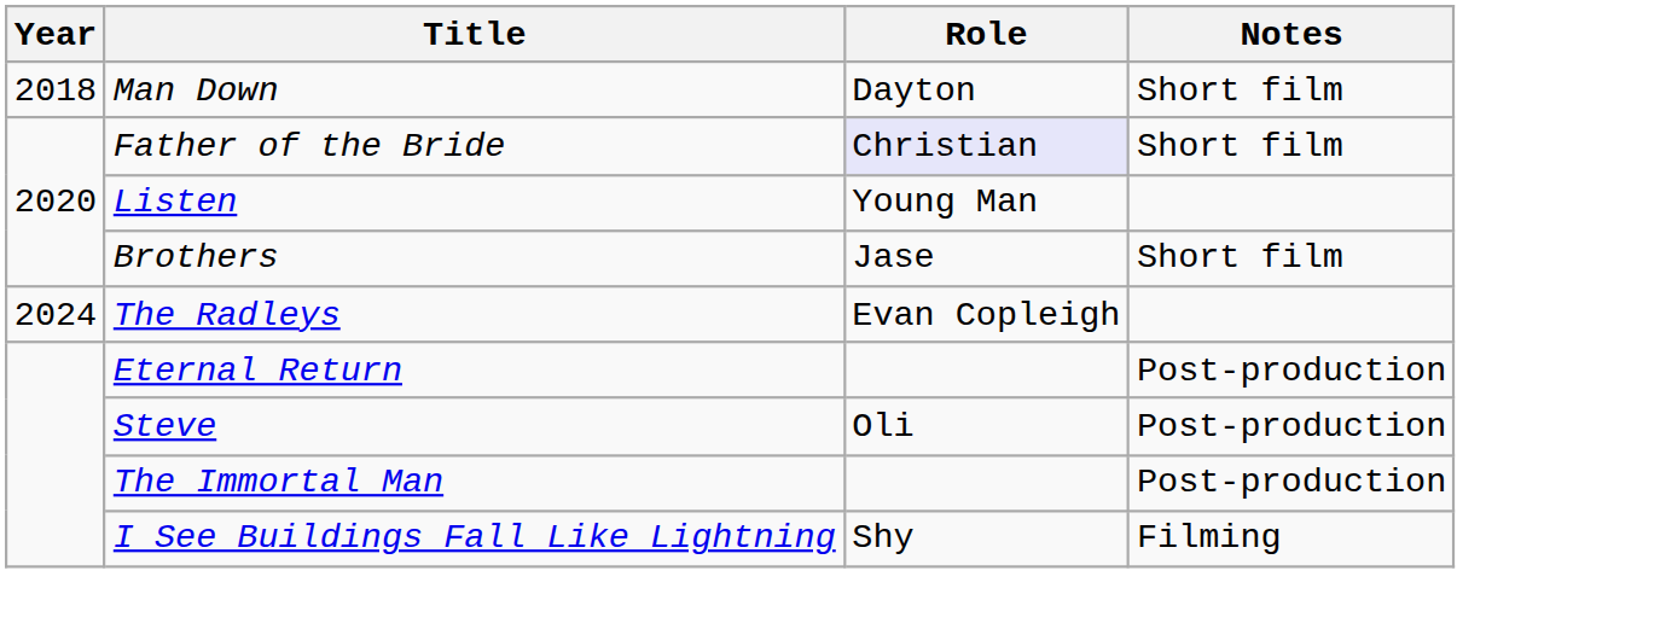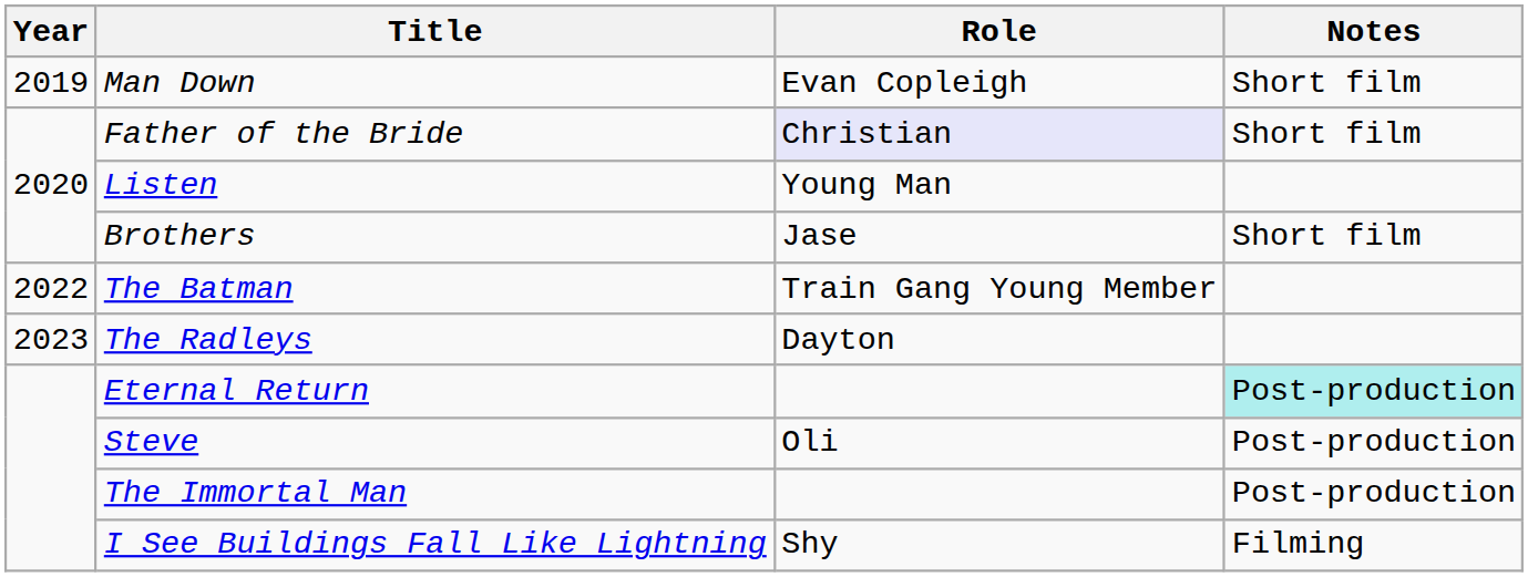 <table class="wikitable sortable">
 <tr>
 <th>Year</th>
 <th>Title</th>
 <th>Role</th>
 <th class="unsortable">Notes</th>
 </tr>
 <tr>
-<td>2018</td>
+<td>2019</td>
 <td><em>Man Down</em></td>
-<td>Dayton</td>
+<td>Evan Copleigh</td>
 <td>Short film</td>
 </tr>
 <tr>
 <td rowspan="3">2020</td>
 <td><em>Father of the Bride</em></td>
 <td style="background: lavender;">Christian</td>
 <td>Short film</td>
 </tr>
 <tr>
 <td><em><a href='#'>Listen</a></em></td>
 <td>Young Man</td>
 <td></td>
 </tr>
 <tr>
 <td><em>Brothers</em></td>
 <td>Jase</td>
 <td>Short film</td>
 </tr>
 <tr>
-<td>2024</td>
+<td>2022</td>
+<td><em><a href='#'>The Batman</a></em></td>
+<td>Train Gang Young Member</td>
+<td></td>
+</tr>
+<tr>
+<td>2023</td>
 <td><em><a href='#'>The Radleys</a></em></td>
-<td>Evan Copleigh</td>
+<td>Dayton</td>
 <td></td>
 </tr>
 <tr>
 <td rowspan="4"></td>
 <td><em><a href='#'>Eternal Return</a></em></td>
 <td></td>
-<td>Post-production</td>
+<td style="background: paleturquoise;">Post-production</td>
 </tr>
 <tr>
 <td><em><a href='#'>Steve</a></em></td>
 <td>Oli</td>
 <td>Post-production</td>
 </tr>
 <tr>
 <td><em><a href='#'>The Immortal Man</a></em></td>
 <td></td>
 <td>Post-production</td>
 </tr>
 <tr>
 <td><em><a href='#'>I See Buildings Fall Like Lightning</a></em></td>
 <td>Shy</td>
 <td>Filming</td>
 </tr>
 </table>
